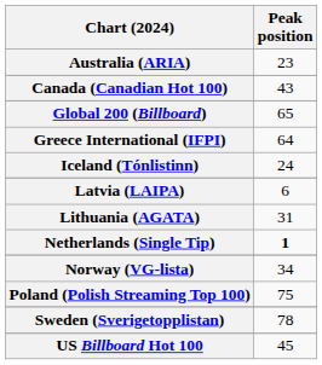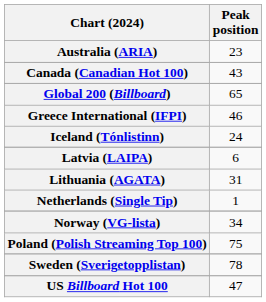 <table class="wikitable sortable plainrowheaders" style="text-align:center">
 <tr>
 <th scope="col">Chart (2024)</th>
 <th scope="col">Peak<br>position</th>
 </tr>
 <tr>
 <th scope="row">Australia (<a href='#'>ARIA</a>)</th>
 <td>23</td>
 </tr>
 <tr>
 </tr>
 <tr>
 <th scope="row">Canada (<a href='#'>Canadian Hot 100</a>)</th>
 <td>43</td>
 </tr>
 <tr>
 </tr>
 <tr>
 </tr>
 <tr>
 <th scope="row"><a href='#'>Global 200</a> (<em><a href='#'>Billboard</a></em>)</th>
 <td>65</td>
 </tr>
 <tr>
 <th scope="row">Greece International (<a href='#'>IFPI</a>)</th>
-<td>64</td>
+<td>46</td>
 </tr>
 <tr>
 <th scope="row">Iceland (<a href='#'>Tónlistinn</a>)</th>
 <td>24</td>
 </tr>
 <tr>
 </tr>
 <tr>
 <th scope="row">Latvia (<a href='#'>LAIPA</a>)</th>
 <td>6</td>
 </tr>
 <tr>
 <th scope="row">Lithuania (<a href='#'>AGATA</a>)</th>
 <td>31</td>
 </tr>
 <tr>
 <th scope="row">Netherlands (<a href='#'>Single Tip</a>)</th>
-<td><strong>1</strong></td>
+<td>1</td>
 </tr>
 <tr>
 </tr>
 <tr>
 <th scope="row">Norway (<a href='#'>VG-lista</a>)</th>
 <td>34</td>
 </tr>
 <tr>
 <th scope="row">Poland (<a href='#'>Polish Streaming Top 100</a>)</th>
 <td>75</td>
 </tr>
 <tr>
 </tr>
 <tr>
 </tr>
 <tr>
 <th scope="row">Sweden (<a href='#'>Sverigetopplistan</a>)</th>
 <td>78</td>
 </tr>
 <tr>
 </tr>
 <tr>
 </tr>
 <tr>
 </tr>
 <tr>
 <th scope="row">US <a href='#'><em>Billboard</em> Hot 100</a></th>
-<td>45</td>
+<td>47</td>
 </tr>
 </table>
